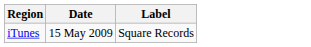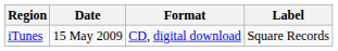 <table class="wikitable sortable">
 <tr>
 <th>Region</th>
 <th>Date</th>
+<th>Format</th>
 <th>Label</th>
 </tr>
 <tr>
 <td><a href='#'>iTunes</a></td>
 <td>15 May 2009</td>
+<td><a href='#'>CD</a>, <a href='#'>digital download</a></td>
 <td>Square Records</td>
 </tr>
 </table>
